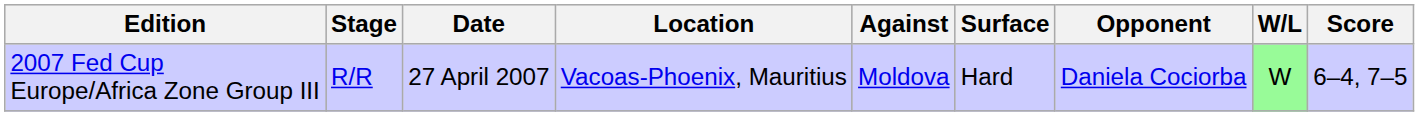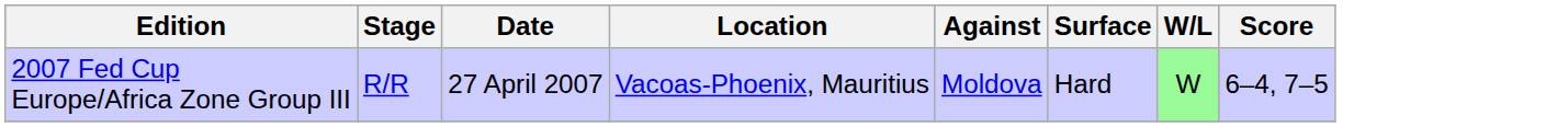 <table class=wikitable style=font-size:97%>
 <tr>
 <th>Edition</th>
 <th>Stage</th>
 <th>Date</th>
 <th>Location</th>
 <th>Against</th>
 <th>Surface</th>
-<th>Opponent</th>
 <th>W/L</th>
 <th>Score</th>
 </tr>
 <tr style="background:#ccf;">
 <td><a href='#'>2007 Fed Cup</a> <br> Europe/Africa Zone Group III</td>
 <td><a href='#'>R/R</a></td>
 <td>27 April 2007</td>
 <td><a href='#'>Vacoas-Phoenix</a>, Mauritius</td>
 <td> <a href='#'>Moldova</a></td>
 <td>Hard</td>
-<td> <a href='#'>Daniela Cociorba</a></td>
 <td style="text-align:center; background:#98fb98;">W</td>
 <td>6–4, 7–5</td>
 </tr>
 </table>
